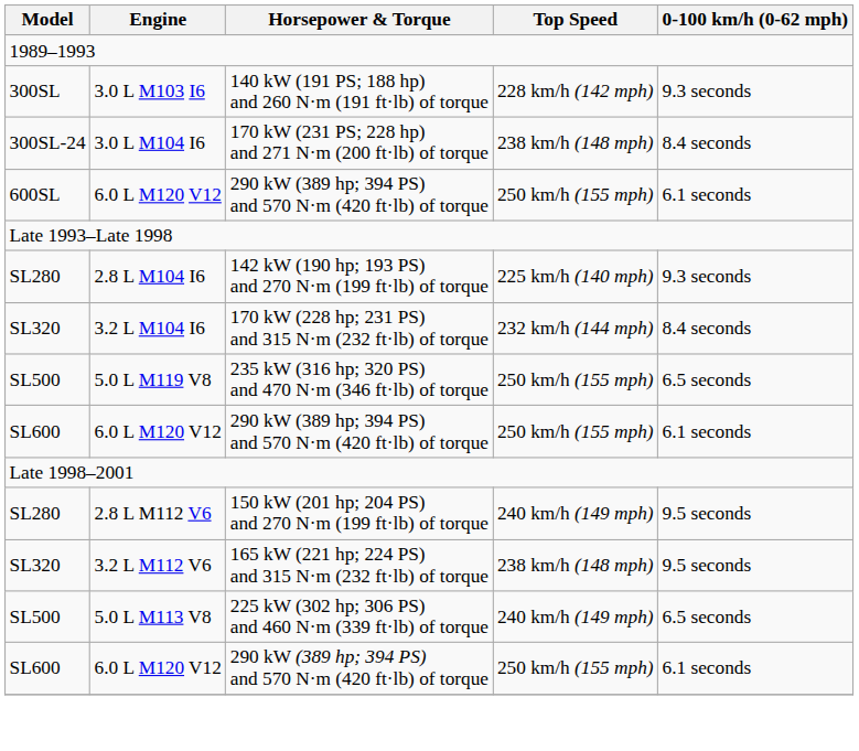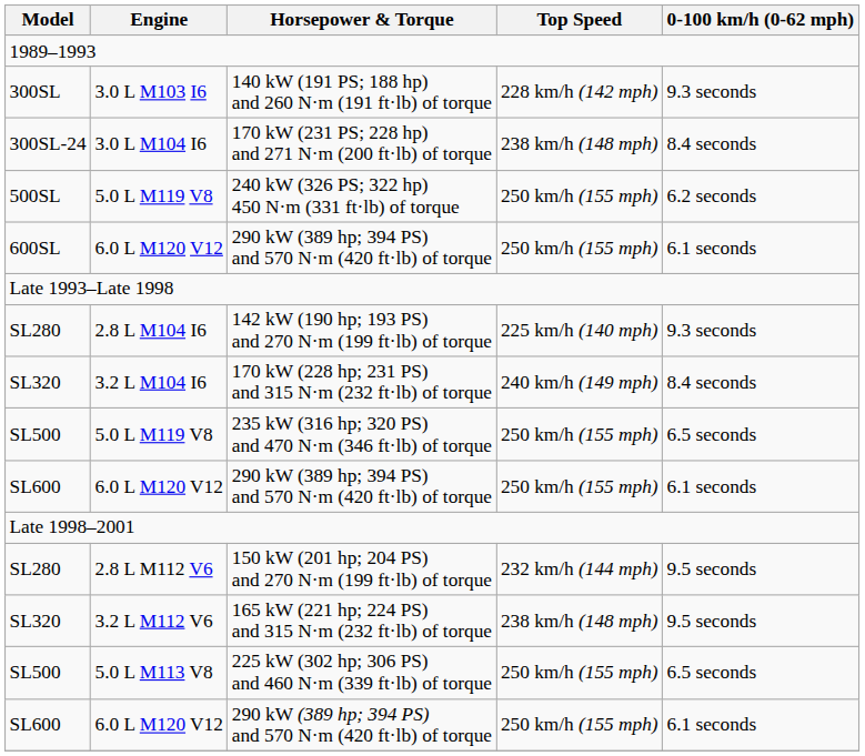 <table class="wikitable">
 <tr>
 <th>Model</th>
 <th>Engine</th>
 <th>Horsepower & Torque</th>
 <th>Top Speed</th>
 <th>0-100 km/h (0-62 mph)</th>
 </tr>
 <tr>
 <td colspan="5">1989–1993</td>
 </tr>
 <tr>
 <td>300SL</td>
 <td>3.0 L <a href='#'>M103</a> <a href='#'>I6</a></td>
 <td>140 kW (191 PS; 188 hp) <br> and 260 N·m (191 ft·lb) of torque</td>
 <td>228 km/h <em>(142 mph)</em></td>
 <td>9.3 seconds</td>
 </tr>
 <tr>
 <td>300SL-24</td>
 <td>3.0 L <a href='#'>M104</a> I6</td>
 <td>170 kW (231 PS; 228 hp) <br> and 271 N·m (200 ft·lb) of torque</td>
 <td>238 km/h <em>(148 mph)</em></td>
 <td>8.4 seconds</td>
 </tr>
 <tr>
+<td>500SL</td>
+<td>5.0 L <a href='#'>M119</a> <a href='#'>V8</a></td>
+<td>240 kW (326 PS; 322 hp) <br> 450 N·m (331 ft·lb) of torque</td>
+<td>250 km/h <em>(155 mph)</em></td>
+<td>6.2 seconds</td>
+</tr>
+<tr>
 <td>600SL</td>
 <td>6.0 L <a href='#'>M120</a> <a href='#'>V12</a></td>
 <td>290 kW (389 hp; 394 PS) <br> and 570 N·m (420 ft·lb) of torque</td>
 <td>250 km/h <em>(155 mph)</em></td>
 <td>6.1 seconds</td>
 </tr>
 <tr>
 <td colspan="5">Late 1993–Late 1998</td>
 </tr>
 <tr>
 <td>SL280</td>
 <td>2.8 L <a href='#'>M104</a> I6</td>
 <td>142 kW (190 hp; 193 PS)<br> and 270 N·m (199 ft·lb) of torque</td>
 <td>225 km/h <em>(140 mph)</em></td>
 <td>9.3 seconds</td>
 </tr>
 <tr>
 <td>SL320</td>
 <td>3.2 L <a href='#'>M104</a> I6</td>
 <td>170 kW (228 hp; 231 PS) <br> and 315 N·m (232 ft·lb) of torque</td>
-<td>232 km/h <em>(144 mph)</em></td>
+<td>240 km/h <em>(149 mph)</em></td>
 <td>8.4 seconds</td>
 </tr>
 <tr>
 <td>SL500</td>
 <td>5.0 L <a href='#'>M119</a> V8</td>
 <td>235 kW (316 hp; 320 PS) <br> and 470 N·m (346 ft·lb) of torque</td>
 <td>250 km/h <em>(155 mph)</em></td>
 <td>6.5 seconds</td>
 </tr>
 <tr>
 <td>SL600</td>
 <td>6.0 L <a href='#'>M120</a> V12</td>
 <td>290 kW (389 hp; 394 PS) <br> and 570 N·m (420 ft·lb) of torque</td>
 <td>250 km/h <em>(155 mph)</em></td>
 <td>6.1 seconds</td>
 </tr>
 <tr>
 <td colspan="5">Late 1998–2001</td>
 </tr>
 <tr>
 <td>SL280</td>
 <td>2.8 L M112 <a href='#'>V6</a></td>
 <td>150 kW (201 hp; 204 PS) <br> and 270 N·m (199 ft·lb) of torque</td>
-<td>240 km/h <em>(149 mph)</em></td>
+<td>232 km/h <em>(144 mph)</em></td>
 <td>9.5 seconds</td>
 </tr>
 <tr>
 <td>SL320</td>
 <td>3.2 L <a href='#'>M112</a> V6</td>
 <td>165 kW (221 hp; 224 PS) <br> and 315 N·m (232 ft·lb) of torque</td>
 <td>238 km/h <em>(148 mph)</em></td>
 <td>9.5 seconds</td>
 </tr>
 <tr>
 <td>SL500</td>
 <td>5.0 L <a href='#'>M113</a> V8</td>
 <td>225 kW (302 hp; 306 PS) <br> and 460 N·m (339 ft·lb) of torque</td>
-<td>240 km/h <em>(149 mph)</em></td>
+<td>250 km/h <em>(155 mph)</em></td>
 <td>6.5 seconds</td>
 </tr>
 <tr>
 <td>SL600</td>
 <td>6.0 L <a href='#'>M120</a> V12</td>
 <td>290 kW <em>(389 hp; 394 PS)</em> <br> and 570 N·m (420 ft·lb) of torque</td>
 <td>250 km/h <em>(155 mph)</em></td>
 <td>6.1 seconds</td>
 </tr>
 <tr>
 </tr>
 </table>
